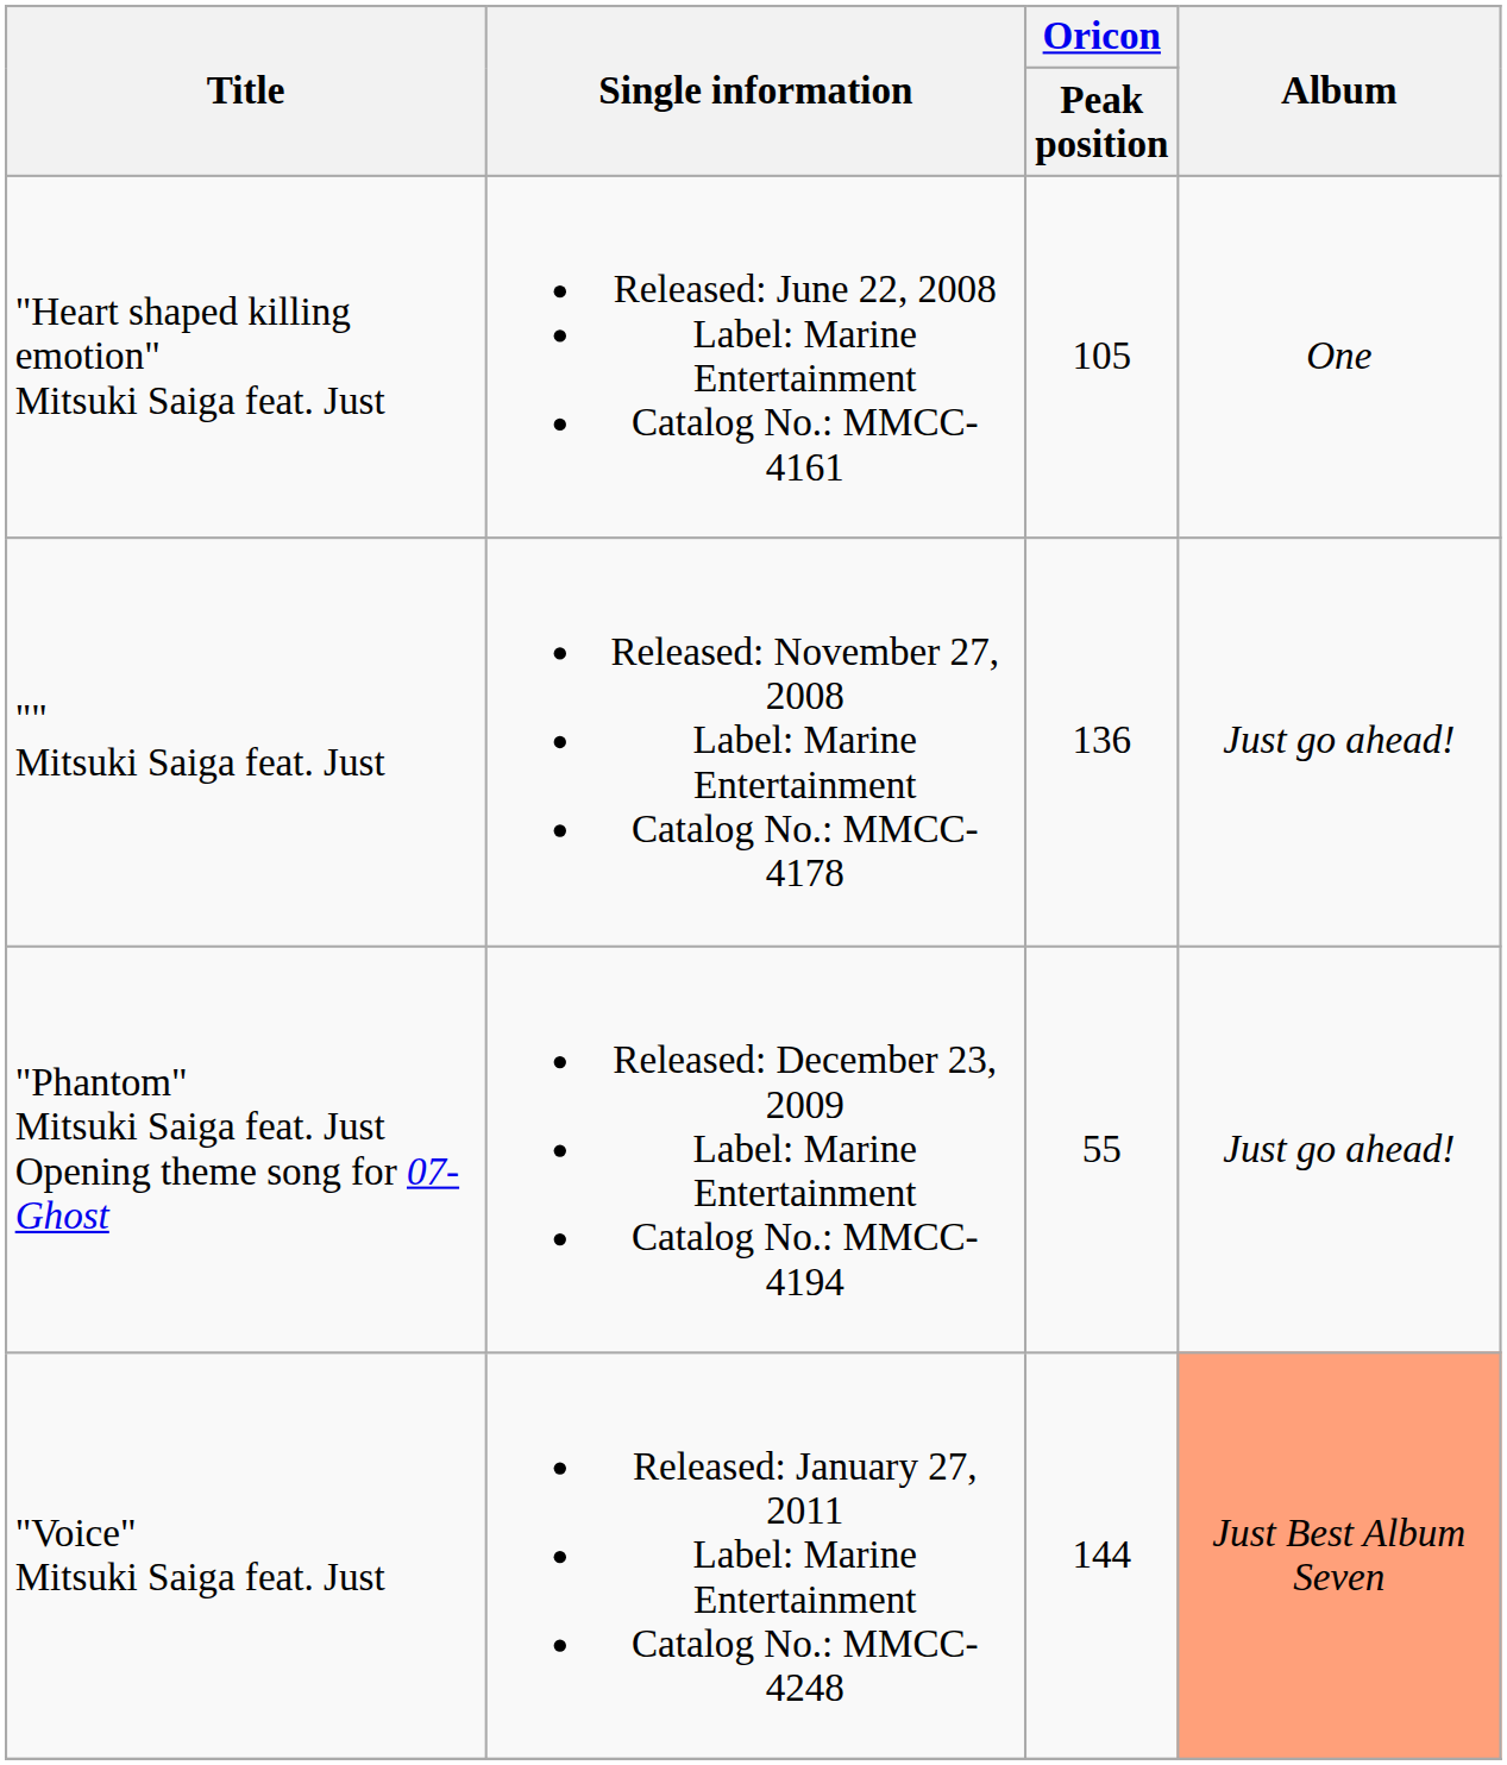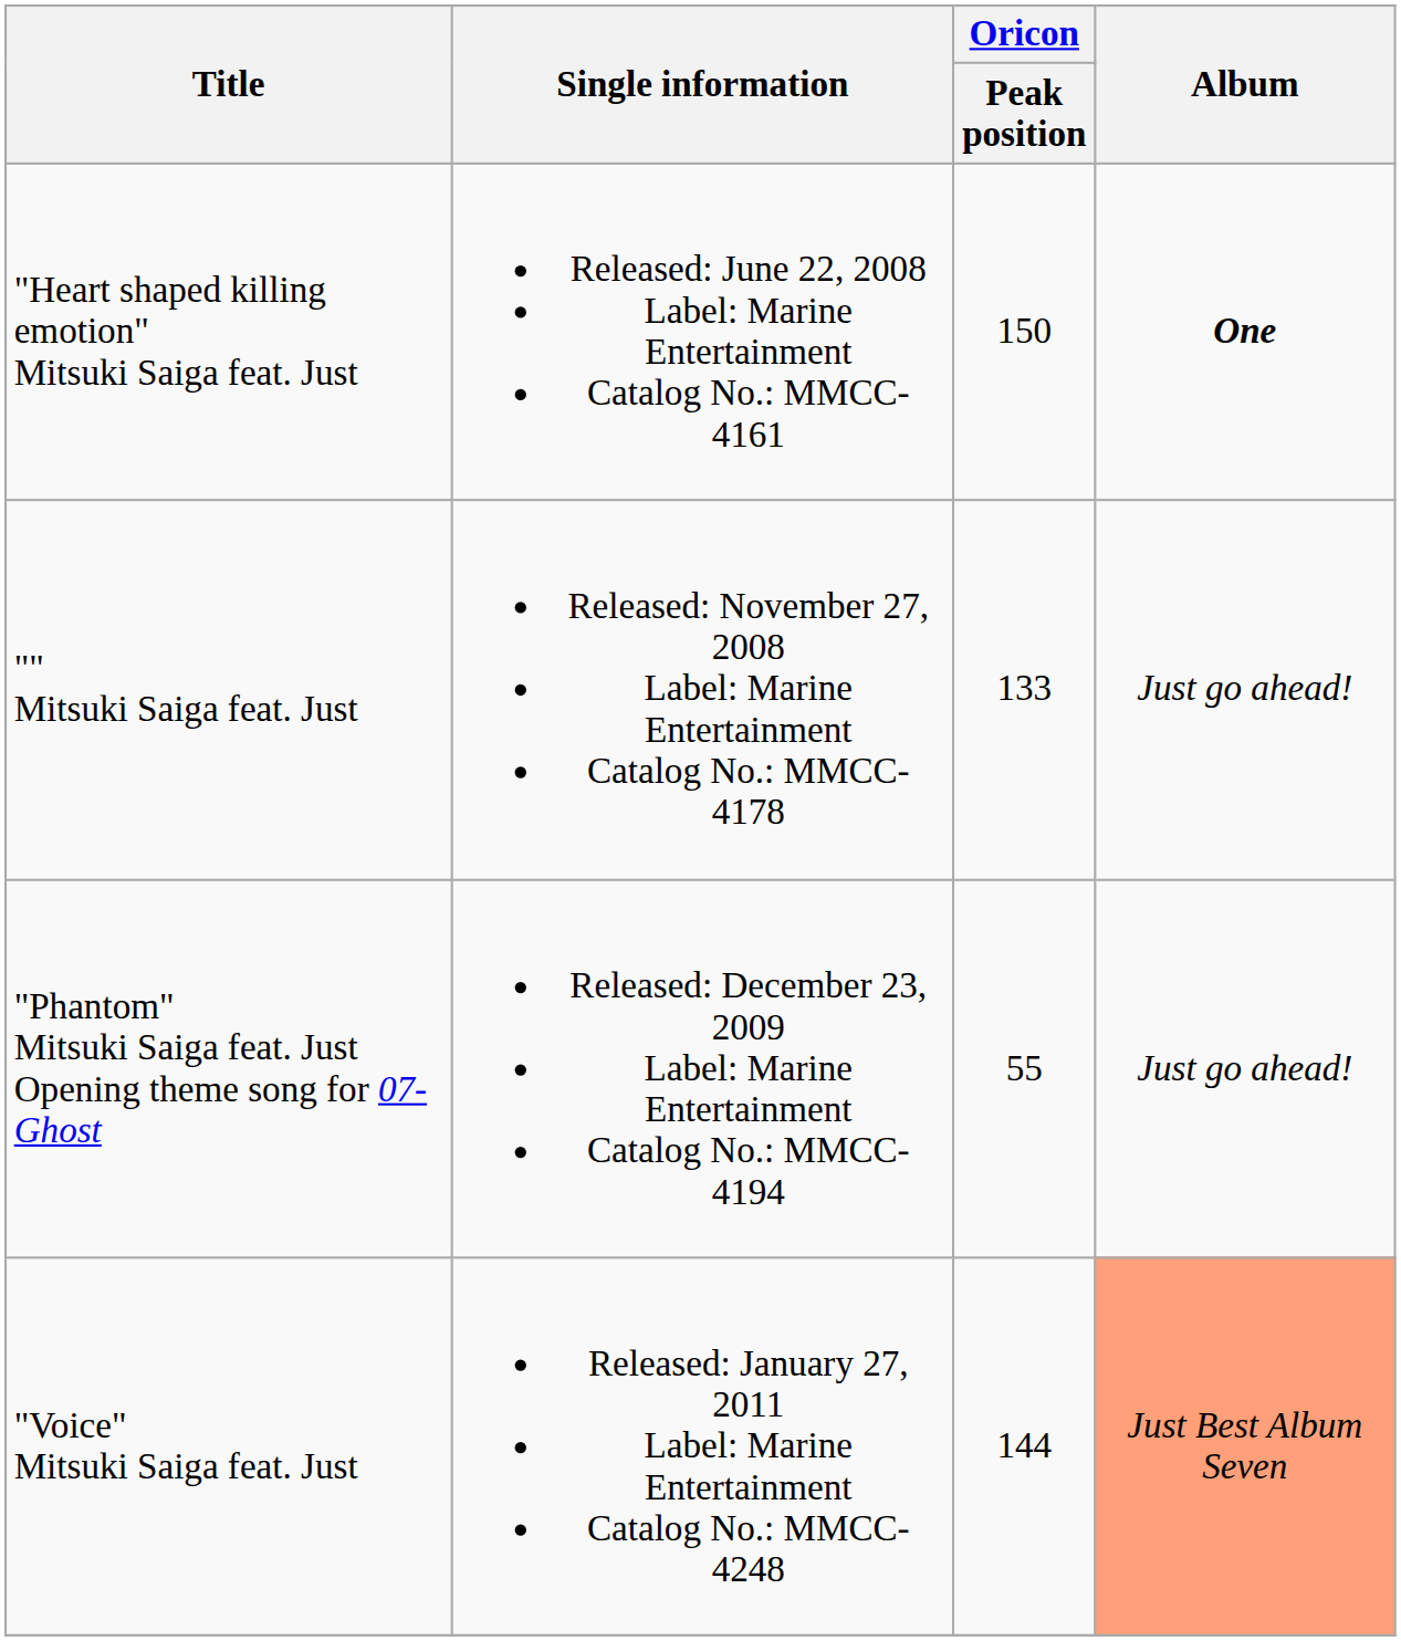 <table class="wikitable plainrowheaders" style="text-align:center">
 <tr>
 <th rowspan=2; style=>Title</th>
 <th rowspan=2;>Single information</th>
 <th colspan=1; style=><a href='#'>Oricon</a></th>
 <th rowspan=2;>Album</th>
 </tr>
 <tr>
 <th style=>Peak<br>position</th>
 </tr>
 <tr>
 <td align=left>"Heart shaped killing emotion"<br>Mitsuki Saiga feat. Just</td>
 <td><br><ul><li>Released: June 22, 2008</li><li>Label: Marine Entertainment</li><li>Catalog No.: MMCC-4161</li></ul></td>
-<td>105</td>
-<td><em>One</em></td>
+<td>150</td>
+<td><strong><em>One</em></strong></td>
 </tr>
 <tr>
 <td align=left>""<br>Mitsuki Saiga feat. Just</td>
 <td><br><ul><li>Released: November 27, 2008</li><li>Label: Marine Entertainment</li><li>Catalog No.: MMCC-4178</li></ul></td>
-<td>136</td>
+<td>133</td>
 <td><em>Just go ahead!</em></td>
 </tr>
 <tr>
 <td align=left>"Phantom"<br>Mitsuki Saiga feat. Just<br>Opening theme song for <em><a href='#'>07-Ghost</a></em></td>
 <td><br><ul><li>Released: December 23, 2009</li><li>Label: Marine Entertainment</li><li>Catalog No.: MMCC-4194</li></ul></td>
 <td>55</td>
 <td><em>Just go ahead!</em></td>
 </tr>
 <tr>
 <td align=left>"Voice"<br>Mitsuki Saiga feat. Just</td>
 <td><br><ul><li>Released: January 27, 2011</li><li>Label: Marine Entertainment</li><li>Catalog No.: MMCC-4248</li></ul></td>
 <td>144</td>
 <td style="background: lightsalmon;"><em>Just Best Album Seven</em></td>
 </tr>
 <tr>
 </tr>
 </table>
